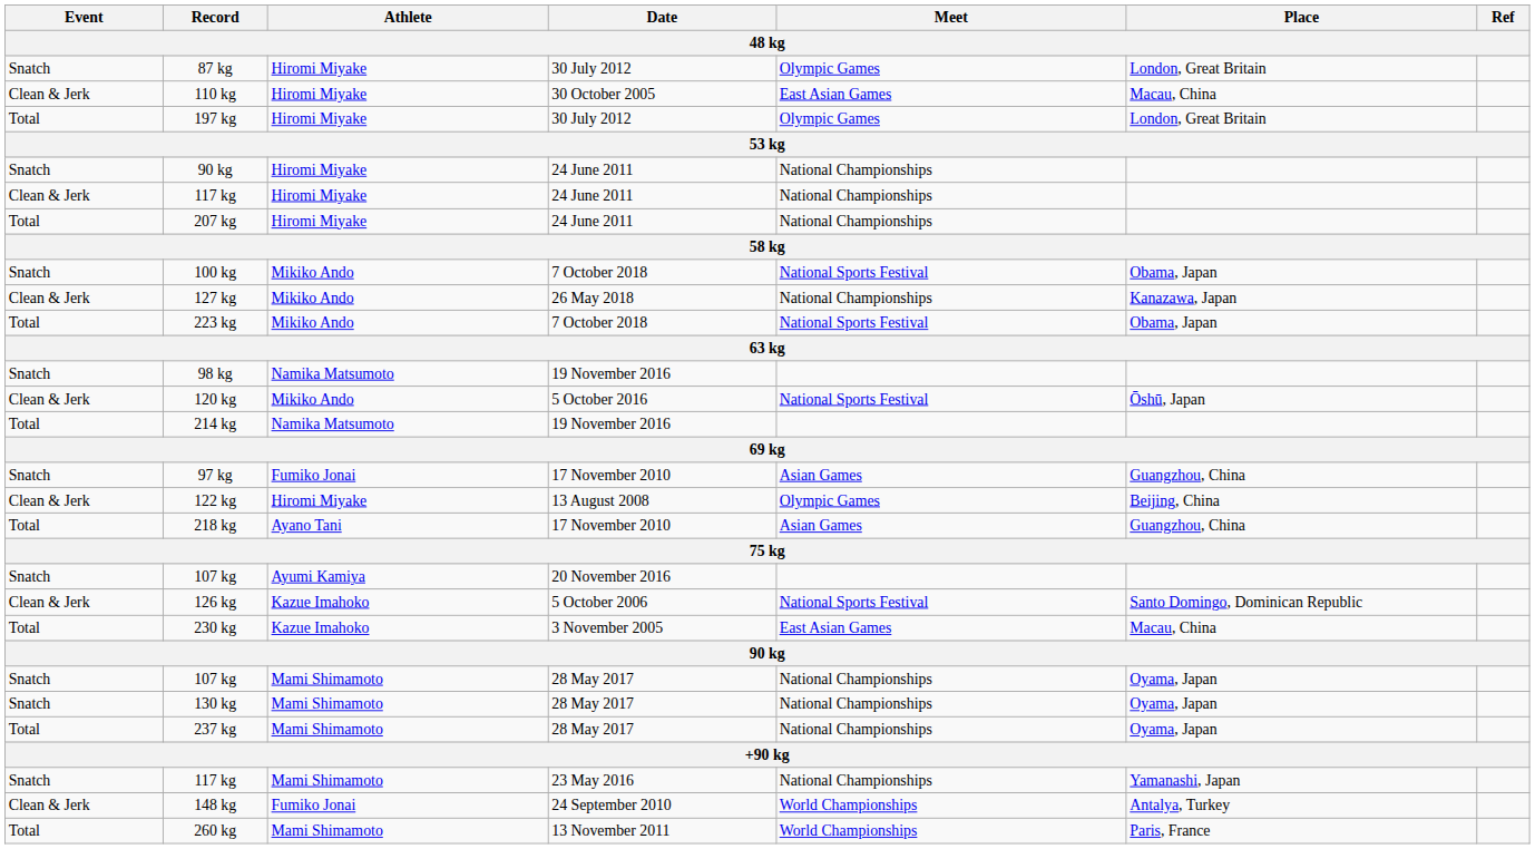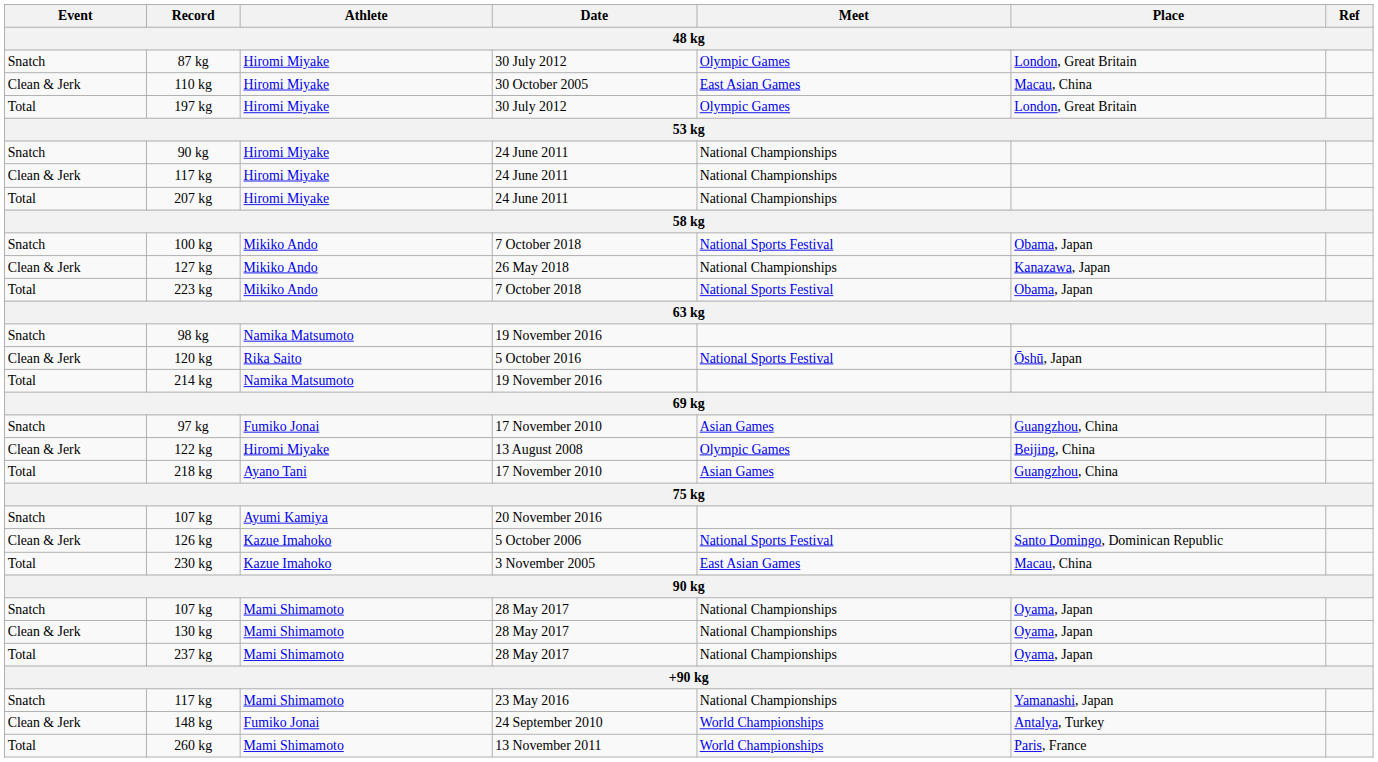 <table class="wikitable" style="font-size:95%; width: 95%;">
 <tr>
 <th width=9%>Event</th>
 <th width=6%>Record</th>
 <th width=16%>Athlete</th>
 <th width=13%>Date</th>
 <th width=20%>Meet</th>
 <th width=20%>Place</th>
 <th width=3%>Ref</th>
 </tr>
 <tr bgcolor="#DDDDDD">
 <th colspan="7">48 kg</th>
 </tr>
 <tr>
 <td>Snatch</td>
 <td align="center">87 kg</td>
 <td><a href='#'>Hiromi Miyake</a></td>
 <td>30 July 2012</td>
 <td><a href='#'>Olympic Games</a></td>
 <td><a href='#'>London</a>, Great Britain</td>
 <td></td>
 </tr>
 <tr>
 <td>Clean & Jerk</td>
 <td align="center">110 kg</td>
 <td><a href='#'>Hiromi Miyake</a></td>
 <td>30 October 2005</td>
 <td><a href='#'>East Asian Games</a></td>
 <td><a href='#'>Macau</a>, China</td>
 <td></td>
 </tr>
 <tr>
 <td>Total</td>
 <td align="center">197 kg</td>
 <td><a href='#'>Hiromi Miyake</a></td>
 <td>30 July 2012</td>
 <td><a href='#'>Olympic Games</a></td>
 <td><a href='#'>London</a>, Great Britain</td>
 <td></td>
 </tr>
 <tr bgcolor="#DDDDDD">
 <th colspan="7">53 kg</th>
 </tr>
 <tr>
 <td>Snatch</td>
 <td align="center">90 kg</td>
 <td><a href='#'>Hiromi Miyake</a></td>
 <td>24 June 2011</td>
 <td>National Championships</td>
 <td></td>
 <td></td>
 </tr>
 <tr>
 <td>Clean & Jerk</td>
 <td align="center">117 kg</td>
 <td><a href='#'>Hiromi Miyake</a></td>
 <td>24 June 2011</td>
 <td>National Championships</td>
 <td></td>
 <td></td>
 </tr>
 <tr>
 <td>Total</td>
 <td align="center">207 kg</td>
 <td><a href='#'>Hiromi Miyake</a></td>
 <td>24 June 2011</td>
 <td>National Championships</td>
 <td></td>
 <td></td>
 </tr>
 <tr bgcolor="#DDDDDD">
 <th colspan="7">58 kg</th>
 </tr>
 <tr>
 <td>Snatch</td>
 <td align="center">100 kg</td>
 <td><a href='#'>Mikiko Ando</a></td>
 <td>7 October 2018</td>
 <td><a href='#'>National Sports Festival</a></td>
 <td><a href='#'>Obama</a>, Japan</td>
 <td></td>
 </tr>
 <tr>
 <td>Clean & Jerk</td>
 <td align="center">127 kg</td>
 <td><a href='#'>Mikiko Ando</a></td>
 <td>26 May 2018</td>
 <td>National Championships</td>
 <td><a href='#'>Kanazawa</a>, Japan</td>
 <td></td>
 </tr>
 <tr>
 <td>Total</td>
 <td align="center">223 kg</td>
 <td><a href='#'>Mikiko Ando</a></td>
 <td>7 October 2018</td>
 <td><a href='#'>National Sports Festival</a></td>
 <td><a href='#'>Obama</a>, Japan</td>
 <td></td>
 </tr>
 <tr bgcolor="#DDDDDD">
 <th colspan="7">63 kg</th>
 </tr>
 <tr>
 <td>Snatch</td>
 <td align="center">98 kg</td>
 <td><a href='#'>Namika Matsumoto</a></td>
 <td>19 November 2016</td>
 <td></td>
 <td></td>
 <td></td>
 </tr>
 <tr>
 <td>Clean & Jerk</td>
 <td align="center">120 kg</td>
-<td><a href='#'>Mikiko Ando</a></td>
+<td><a href='#'>Rika Saito</a></td>
 <td>5 October 2016</td>
 <td><a href='#'>National Sports Festival</a></td>
 <td><a href='#'>Ōshū</a>, Japan</td>
 <td></td>
 </tr>
 <tr>
 <td>Total</td>
 <td align="center">214 kg</td>
 <td><a href='#'>Namika Matsumoto</a></td>
 <td>19 November 2016</td>
 <td></td>
 <td></td>
 <td></td>
 </tr>
 <tr bgcolor="#DDDDDD">
 <th colspan="7">69 kg</th>
 </tr>
 <tr>
 <td>Snatch</td>
 <td align="center">97 kg</td>
 <td><a href='#'>Fumiko Jonai</a></td>
 <td>17 November 2010</td>
 <td><a href='#'>Asian Games</a></td>
 <td><a href='#'>Guangzhou</a>, China</td>
 <td></td>
 </tr>
 <tr>
 <td>Clean & Jerk</td>
 <td align="center">122 kg</td>
 <td><a href='#'>Hiromi Miyake</a></td>
 <td>13 August 2008</td>
 <td><a href='#'>Olympic Games</a></td>
 <td><a href='#'>Beijing</a>, China</td>
 <td></td>
 </tr>
 <tr>
 <td>Total</td>
 <td align="center">218 kg</td>
 <td><a href='#'>Ayano Tani</a></td>
 <td>17 November 2010</td>
 <td><a href='#'>Asian Games</a></td>
 <td><a href='#'>Guangzhou</a>, China</td>
 <td></td>
 </tr>
 <tr bgcolor="#DDDDDD">
 <th colspan="7">75 kg</th>
 </tr>
 <tr>
 <td>Snatch</td>
 <td align="center">107 kg</td>
 <td><a href='#'>Ayumi Kamiya</a></td>
 <td>20 November 2016</td>
 <td></td>
 <td></td>
 <td></td>
 </tr>
 <tr>
 <td>Clean & Jerk</td>
 <td align="center">126 kg</td>
 <td><a href='#'>Kazue Imahoko</a></td>
 <td>5 October 2006</td>
 <td><a href='#'>National Sports Festival</a></td>
 <td><a href='#'>Santo Domingo</a>, Dominican Republic</td>
 <td></td>
 </tr>
 <tr>
 <td>Total</td>
 <td align="center">230 kg</td>
 <td><a href='#'>Kazue Imahoko</a></td>
 <td>3 November 2005</td>
 <td><a href='#'>East Asian Games</a></td>
 <td><a href='#'>Macau</a>, China</td>
 <td></td>
 </tr>
 <tr bgcolor="#DDDDDD">
 <th colspan="7">90 kg</th>
 </tr>
 <tr>
 <td>Snatch</td>
 <td align="center">107 kg</td>
 <td><a href='#'>Mami Shimamoto</a></td>
 <td>28 May 2017</td>
 <td>National Championships</td>
 <td><a href='#'>Oyama</a>, Japan</td>
 <td></td>
 </tr>
 <tr>
-<td>Snatch</td>
+<td>Clean & Jerk</td>
 <td align="center">130 kg</td>
 <td><a href='#'>Mami Shimamoto</a></td>
 <td>28 May 2017</td>
 <td>National Championships</td>
 <td><a href='#'>Oyama</a>, Japan</td>
 <td></td>
 </tr>
 <tr>
 <td>Total</td>
 <td align="center">237 kg</td>
 <td><a href='#'>Mami Shimamoto</a></td>
 <td>28 May 2017</td>
 <td>National Championships</td>
 <td><a href='#'>Oyama</a>, Japan</td>
 <td></td>
 </tr>
 <tr bgcolor="#DDDDDD">
 <th colspan="7">+90 kg</th>
 </tr>
 <tr>
 <td>Snatch</td>
 <td align="center">117 kg</td>
 <td><a href='#'>Mami Shimamoto</a></td>
 <td>23 May 2016</td>
 <td>National Championships</td>
 <td><a href='#'>Yamanashi</a>, Japan</td>
 <td></td>
 </tr>
 <tr>
 <td>Clean & Jerk</td>
 <td align="center">148 kg</td>
 <td><a href='#'>Fumiko Jonai</a></td>
 <td>24 September 2010</td>
 <td><a href='#'>World Championships</a></td>
 <td><a href='#'>Antalya</a>, Turkey</td>
 <td></td>
 </tr>
 <tr>
 <td>Total</td>
 <td align="center">260 kg</td>
 <td><a href='#'>Mami Shimamoto</a></td>
 <td>13 November 2011</td>
 <td><a href='#'>World Championships</a></td>
 <td><a href='#'>Paris</a>, France</td>
 <td></td>
 </tr>
 </table>
